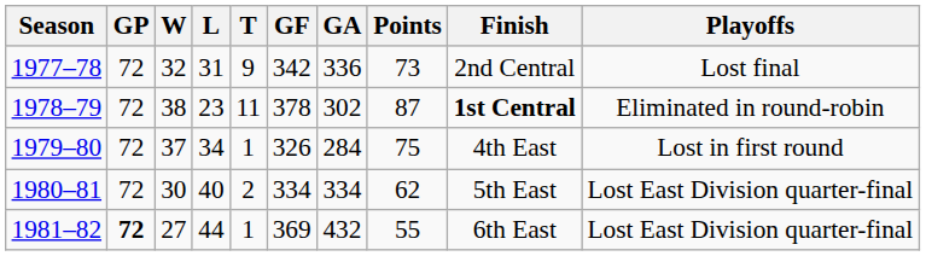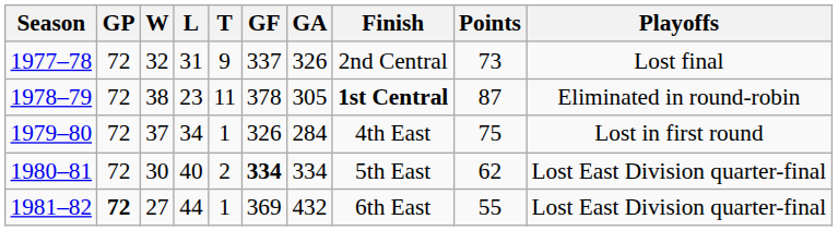 <table class="wikitable" style="text-align:center">
 <tr>
 <th>Season</th>
 <th>GP</th>
 <th>W</th>
 <th>L</th>
 <th>T</th>
 <th>GF</th>
 <th>GA</th>
+<th>Finish</th>
 <th>Points</th>
-<th>Finish</th>
 <th>Playoffs</th>
 </tr>
 <tr>
 <td><a href='#'>1977–78</a></td>
 <td>72</td>
 <td>32</td>
 <td>31</td>
 <td>9</td>
-<td>342</td>
-<td>336</td>
+<td>337</td>
+<td>326</td>
+<td>2nd Central</td>
 <td>73</td>
-<td>2nd Central</td>
 <td>Lost final</td>
 </tr>
 <tr>
 <td><a href='#'>1978–79</a></td>
 <td>72</td>
 <td>38</td>
 <td>23</td>
 <td>11</td>
 <td>378</td>
-<td>302</td>
+<td>305</td>
+<td><strong>1st Central</strong></td>
 <td>87</td>
-<td><strong>1st Central</strong></td>
 <td>Eliminated in round-robin</td>
 </tr>
 <tr>
 <td><a href='#'>1979–80</a></td>
 <td>72</td>
 <td>37</td>
 <td>34</td>
 <td>1</td>
 <td>326</td>
 <td>284</td>
+<td>4th East</td>
 <td>75</td>
-<td>4th East</td>
 <td>Lost in first round</td>
 </tr>
 <tr>
 <td><a href='#'>1980–81</a></td>
 <td>72</td>
 <td>30</td>
 <td>40</td>
 <td>2</td>
+<td><strong>334</strong></td>
 <td>334</td>
-<td>334</td>
+<td>5th East</td>
 <td>62</td>
-<td>5th East</td>
 <td>Lost East Division quarter-final</td>
 </tr>
 <tr>
 <td><a href='#'>1981–82</a></td>
 <td><strong>72</strong></td>
 <td>27</td>
 <td>44</td>
 <td>1</td>
 <td>369</td>
 <td>432</td>
+<td>6th East</td>
 <td>55</td>
-<td>6th East</td>
 <td>Lost East Division quarter-final</td>
 </tr>
 </table>
